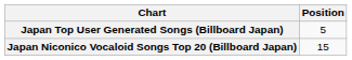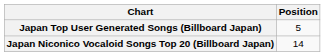 <table class="wikitable sortable plainrowheaders" style="text-align:center">
 <tr>
 <th scope="col">Chart</th>
 <th scope="col">Position</th>
 </tr>
 <tr>
 <th scope="row">Japan Top User Generated Songs (Billboard Japan)</th>
 <td>5</td>
 </tr>
 <tr>
 <th scope="row">Japan Niconico Vocaloid Songs Top 20 (Billboard Japan)</th>
-<td>15</td>
+<td>14</td>
 </tr>
 </table>
